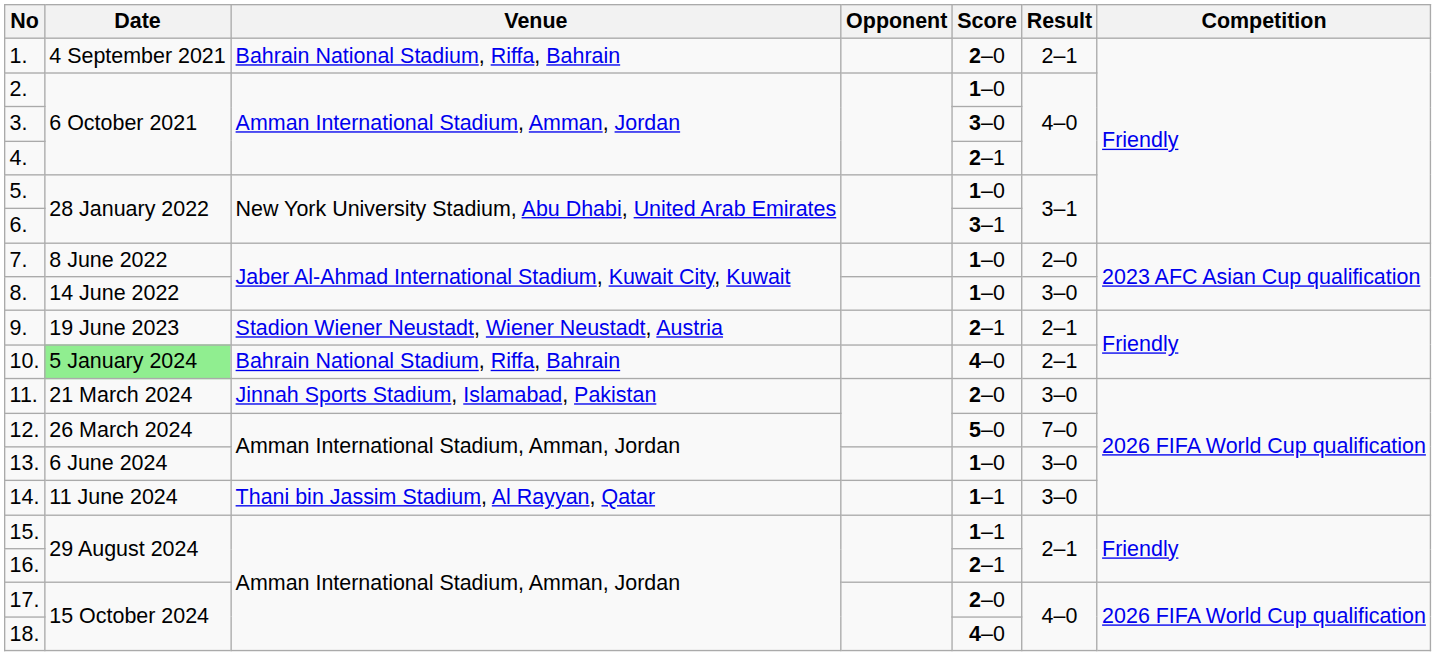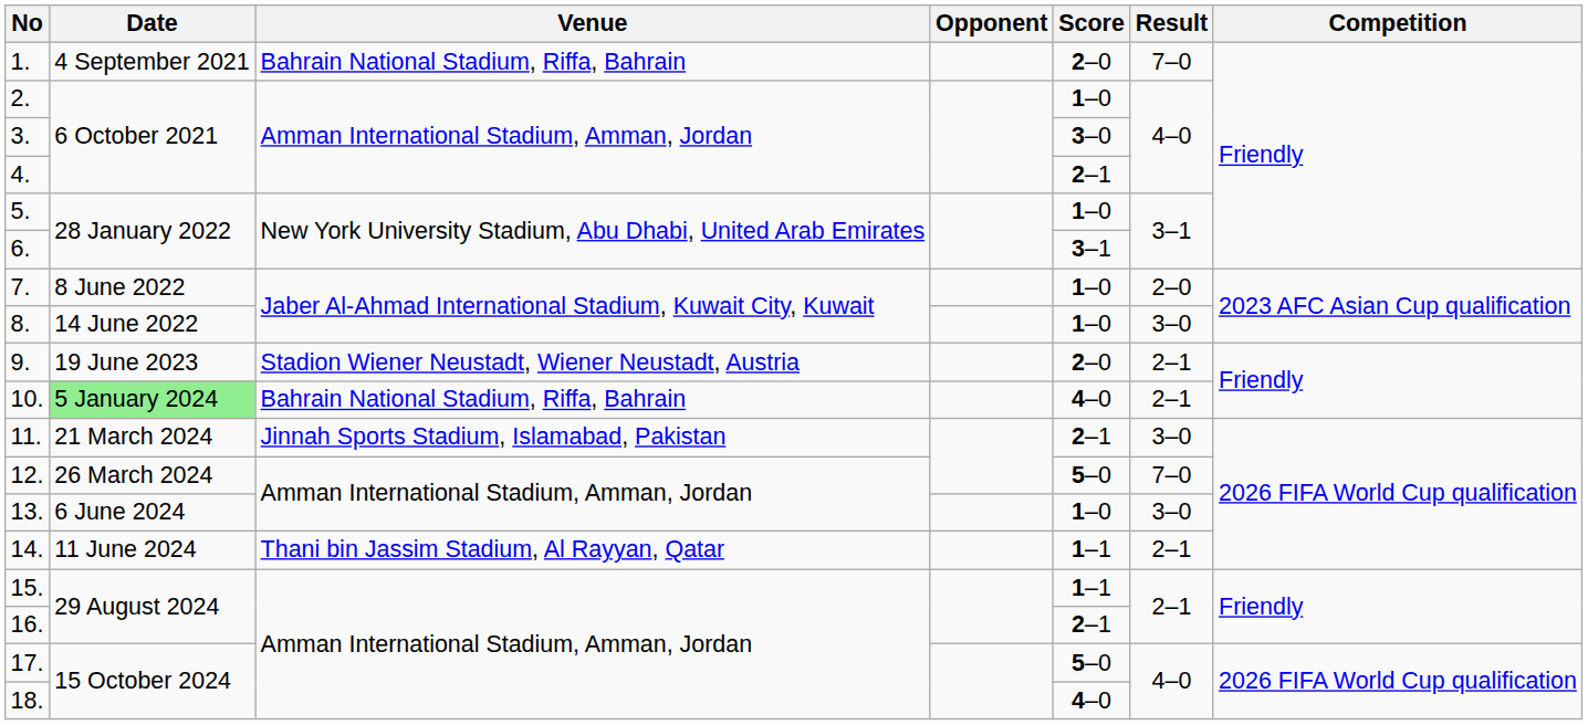 <table class="wikitable" style="font-size:100%;">
 <tr>
 <th>No</th>
 <th>Date</th>
 <th>Venue</th>
 <th>Opponent</th>
 <th>Score</th>
 <th>Result</th>
 <th>Competition</th>
 </tr>
 <tr>
 <td>1.</td>
 <td>4 September 2021</td>
 <td><a href='#'>Bahrain National Stadium</a>, <a href='#'>Riffa</a>, <a href='#'>Bahrain</a></td>
 <td></td>
 <td align=center><strong>2</strong>–0</td>
-<td align=center>2–1</td>
+<td align=center>7–0</td>
 <td rowspan=6><a href='#'>Friendly</a></td>
 </tr>
 <tr>
 <td>2.</td>
 <td rowspan=3>6 October 2021</td>
 <td rowspan=3><a href='#'>Amman International Stadium</a>, <a href='#'>Amman</a>, <a href='#'>Jordan</a></td>
 <td rowspan=3></td>
 <td align=center><strong>1</strong>–0</td>
 <td rowspan=3 align=center>4–0</td>
 </tr>
 <tr>
 <td>3.</td>
 <td align=center><strong>3</strong>–0</td>
 </tr>
 <tr>
 <td>4.</td>
 <td align=center><strong>2</strong>–1</td>
 </tr>
 <tr>
 <td>5.</td>
 <td rowspan=2>28 January 2022</td>
 <td rowspan=2>New York University Stadium, <a href='#'>Abu Dhabi</a>, <a href='#'>United Arab Emirates</a></td>
 <td rowspan=2></td>
 <td align=center><strong>1</strong>–0</td>
 <td rowspan=2 align=center>3–1</td>
 </tr>
 <tr>
 <td>6.</td>
 <td align=center><strong>3</strong>–1</td>
 </tr>
 <tr>
 <td>7.</td>
 <td>8 June 2022</td>
 <td rowspan=2><a href='#'>Jaber Al-Ahmad International Stadium</a>, <a href='#'>Kuwait City</a>, <a href='#'>Kuwait</a></td>
 <td></td>
 <td align=center><strong>1</strong>–0</td>
 <td align=center>2–0</td>
 <td rowspan=2><a href='#'>2023 AFC Asian Cup qualification</a></td>
 </tr>
 <tr>
 <td>8.</td>
 <td>14 June 2022</td>
 <td></td>
 <td align=center><strong>1</strong>–0</td>
 <td align=center>3–0</td>
 </tr>
 <tr>
 <td>9.</td>
 <td>19 June 2023</td>
 <td><a href='#'>Stadion Wiener Neustadt</a>, <a href='#'>Wiener Neustadt</a>, <a href='#'>Austria</a></td>
 <td></td>
-<td align=center><strong>2</strong>–1</td>
+<td align=center><strong>2</strong>–0</td>
 <td align=center>2–1</td>
 <td rowspan=2><a href='#'>Friendly</a></td>
 </tr>
 <tr>
 <td>10.</td>
 <td style="background: lightgreen;">5 January 2024</td>
 <td><a href='#'>Bahrain National Stadium</a>, <a href='#'>Riffa</a>, <a href='#'>Bahrain</a></td>
 <td></td>
 <td align=center><strong>4</strong>–0</td>
 <td align=center>2–1</td>
 </tr>
 <tr>
 <td>11.</td>
 <td>21 March 2024</td>
 <td><a href='#'>Jinnah Sports Stadium</a>, <a href='#'>Islamabad</a>, <a href='#'>Pakistan</a></td>
 <td rowspan=2></td>
-<td align=center><strong>2</strong>–0</td>
+<td align=center><strong>2</strong>–1</td>
 <td align=center>3–0</td>
 <td rowspan=4><a href='#'>2026 FIFA World Cup qualification</a></td>
 </tr>
 <tr>
 <td>12.</td>
 <td>26 March 2024</td>
 <td rowspan=2>Amman International Stadium, Amman, Jordan</td>
 <td align=center><strong>5</strong>–0</td>
 <td align=center>7–0</td>
 </tr>
 <tr>
 <td>13.</td>
 <td>6 June 2024</td>
 <td></td>
 <td align=center><strong>1</strong>–0</td>
 <td align=center>3–0</td>
 </tr>
 <tr>
 <td>14.</td>
 <td>11 June 2024</td>
 <td><a href='#'>Thani bin Jassim Stadium</a>, <a href='#'>Al Rayyan</a>, <a href='#'>Qatar</a></td>
 <td></td>
 <td align=center><strong>1</strong>–1</td>
-<td align=center>3–0</td>
+<td align=center>2–1</td>
 </tr>
 <tr>
 <td>15.</td>
 <td rowspan=2>29 August 2024</td>
 <td rowspan=4>Amman International Stadium, Amman, Jordan</td>
 <td rowspan=2></td>
 <td align=center><strong>1</strong>–1</td>
 <td rowspan=2 align=center>2–1</td>
 <td rowspan=2><a href='#'>Friendly</a></td>
 </tr>
 <tr>
 <td>16.</td>
 <td align=center><strong>2</strong>–1</td>
 </tr>
 <tr>
 <td>17.</td>
 <td rowspan=2>15 October 2024</td>
 <td rowspan=2></td>
-<td align=center><strong>2</strong>–0</td>
+<td align=center><strong>5</strong>–0</td>
 <td align=center rowspan=2 align=center>4–0</td>
 <td rowspan=2><a href='#'>2026 FIFA World Cup qualification</a></td>
 </tr>
 <tr>
 <td>18.</td>
 <td align=center><strong>4</strong>–0</td>
 </tr>
 </table>
